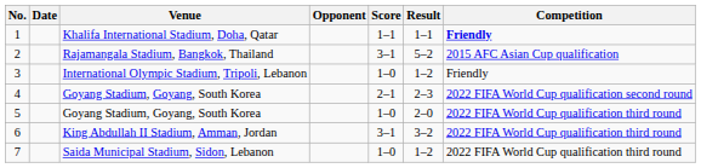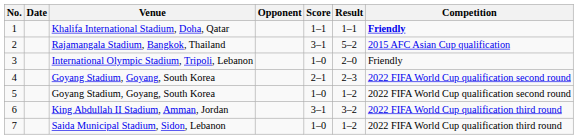 <table class="wikitable sortable">
 <tr>
 <th scope="col">No.</th>
 <th scope="col">Date</th>
 <th scope="col">Venue</th>
 <th scope="col">Opponent</th>
 <th scope="col">Score</th>
 <th scope="col">Result</th>
 <th scope="col">Competition</th>
 </tr>
 <tr>
 <td align="center">1</td>
 <td></td>
 <td><a href='#'>Khalifa International Stadium</a>, <a href='#'>Doha</a>, Qatar</td>
 <td></td>
 <td align="center">1–1</td>
 <td align="center">1–1</td>
 <td><strong><a href='#'>Friendly</a></strong></td>
 </tr>
 <tr>
 <td align="center">2</td>
 <td></td>
 <td><a href='#'>Rajamangala Stadium</a>, <a href='#'>Bangkok</a>, Thailand</td>
 <td></td>
 <td align="center">3–1</td>
 <td align="center">5–2</td>
 <td><a href='#'>2015 AFC Asian Cup qualification</a></td>
 </tr>
 <tr>
 <td align="center">3</td>
 <td></td>
 <td><a href='#'>International Olympic Stadium</a>, <a href='#'>Tripoli</a>, Lebanon</td>
 <td></td>
 <td align="center">1–0</td>
-<td align="center">1–2</td>
+<td align="center">2–0</td>
 <td>Friendly</td>
 </tr>
 <tr>
 <td align="center">4</td>
 <td></td>
 <td><a href='#'>Goyang Stadium</a>, <a href='#'>Goyang</a>, South Korea</td>
 <td></td>
 <td align="center">2–1</td>
 <td align="center">2–3</td>
 <td><a href='#'>2022 FIFA World Cup qualification second round</a></td>
 </tr>
 <tr>
 <td align="center">5</td>
 <td></td>
 <td>Goyang Stadium, Goyang, South Korea</td>
 <td></td>
 <td align="center">1–0</td>
-<td align="center">2–0</td>
-<td><a href='#'>2022 FIFA World Cup qualification third round</a></td>
+<td align="center">1–2</td>
+<td>2022 FIFA World Cup qualification second round</td>
 </tr>
 <tr>
 <td align="center">6</td>
 <td></td>
 <td><a href='#'>King Abdullah II Stadium</a>, <a href='#'>Amman</a>, Jordan</td>
 <td></td>
 <td align="center">3–1</td>
 <td align="center">3–2</td>
 <td><a href='#'>2022 FIFA World Cup qualification third round</a></td>
 </tr>
 <tr>
 <td align="center">7</td>
 <td></td>
 <td><a href='#'>Saida Municipal Stadium</a>, <a href='#'>Sidon</a>, Lebanon</td>
 <td></td>
 <td align="center">1–0</td>
 <td align="center">1–2</td>
 <td>2022 FIFA World Cup qualification third round</td>
 </tr>
 </table>
